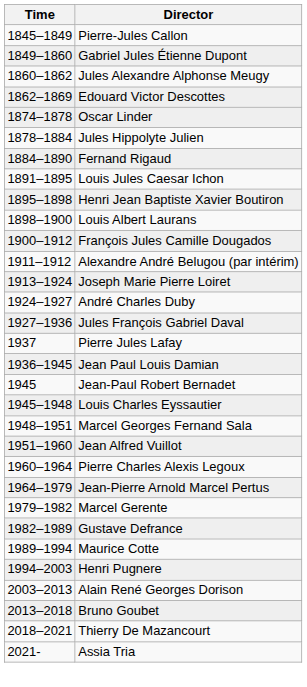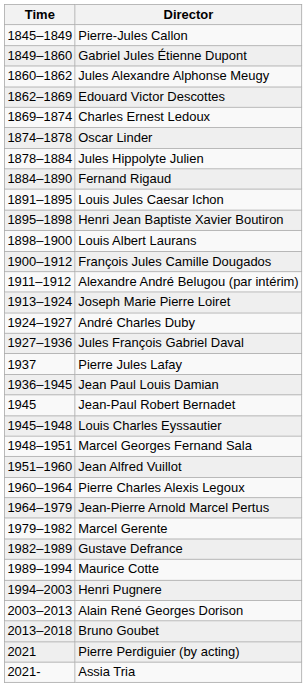 <table class="wikitable">
 <tr>
 <th colspan="1">Time</th>
 <th>Director</th>
 </tr>
 <tr>
 <td>1845–1849</td>
 <td>Pierre-Jules Callon</td>
 </tr>
 <tr style="background:#EFEFEF">
 <td>1849–1860</td>
 <td>Gabriel Jules Étienne Dupont</td>
 </tr>
 <tr>
 <td>1860–1862</td>
 <td>Jules Alexandre Alphonse Meugy</td>
 </tr>
 <tr style="background:#EFEFEF">
 <td>1862–1869</td>
 <td>Edouard Victor Descottes</td>
+</tr>
+<tr>
+<td>1869–1874</td>
+<td>Charles Ernest Ledoux</td>
 </tr>
 <tr style="background:#EFEFEF">
 <td>1874–1878</td>
 <td>Oscar Linder</td>
 </tr>
 <tr>
 <td>1878–1884</td>
 <td>Jules Hippolyte Julien</td>
 </tr>
 <tr style="background:#EFEFEF">
 <td>1884–1890</td>
 <td>Fernand Rigaud</td>
 </tr>
 <tr>
 <td>1891–1895</td>
 <td>Louis Jules Caesar Ichon</td>
 </tr>
 <tr style="background:#EFEFEF">
 <td>1895–1898</td>
 <td>Henri Jean Baptiste Xavier Boutiron</td>
 </tr>
 <tr>
 <td>1898–1900</td>
 <td>Louis Albert Laurans</td>
 </tr>
 <tr style="background:#EFEFEF">
 <td>1900–1912</td>
 <td>François Jules Camille Dougados</td>
 </tr>
 <tr>
 <td>1911–1912</td>
 <td>Alexandre André Belugou (par intérim)</td>
 </tr>
 <tr style="background:#EFEFEF">
 <td>1913–1924</td>
 <td>Joseph Marie Pierre Loiret</td>
 </tr>
 <tr>
 <td>1924–1927</td>
 <td>André Charles Duby</td>
 </tr>
 <tr style="background:#EFEFEF">
 <td>1927–1936</td>
 <td>Jules François Gabriel Daval</td>
 </tr>
 <tr>
 <td>1937</td>
 <td>Pierre Jules Lafay</td>
 </tr>
 <tr style="background:#EFEFEF">
 <td>1936–1945</td>
 <td>Jean Paul Louis Damian</td>
 </tr>
 <tr>
 <td>1945</td>
 <td>Jean-Paul Robert Bernadet</td>
 </tr>
 <tr style="background:#EFEFEF">
 <td>1945–1948</td>
 <td>Louis Charles Eyssautier</td>
 </tr>
 <tr>
 <td>1948–1951</td>
 <td>Marcel Georges Fernand Sala</td>
 </tr>
 <tr style="background:#EFEFEF">
 <td>1951–1960</td>
 <td>Jean Alfred Vuillot</td>
 </tr>
 <tr>
 <td>1960–1964</td>
 <td>Pierre Charles Alexis Legoux</td>
 </tr>
 <tr style="background:#EFEFEF">
 <td>1964–1979</td>
 <td>Jean-Pierre Arnold Marcel Pertus</td>
 </tr>
 <tr>
 <td>1979–1982</td>
 <td>Marcel Gerente</td>
 </tr>
 <tr style="background:#EFEFEF">
 <td>1982–1989</td>
 <td>Gustave Defrance</td>
 </tr>
 <tr>
 <td>1989–1994</td>
 <td>Maurice Cotte</td>
 </tr>
 <tr style="background:#EFEFEF">
 <td>1994–2003</td>
 <td>Henri Pugnere</td>
 </tr>
 <tr>
 <td>2003–2013</td>
 <td>Alain René Georges Dorison</td>
 </tr>
 <tr style="background:#EFEFEF">
 <td>2013–2018</td>
 <td>Bruno Goubet</td>
 </tr>
-<tr>
-<td>2018–2021</td>
-<td>Thierry De Mazancourt</td>
+<tr style="background:#EFEFEF">
+<td>2021</td>
+<td>Pierre Perdiguier (by acting)</td>
 </tr>
 <tr>
 <td>2021-</td>
 <td>Assia Tria</td>
 </tr>
 </table>
